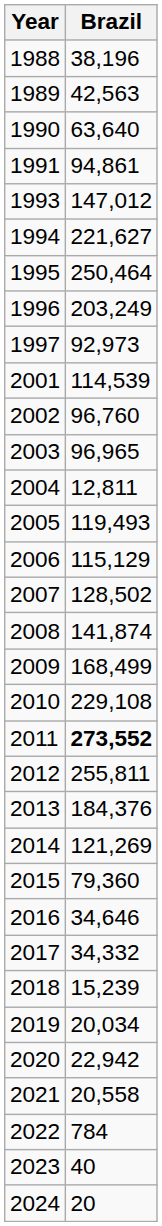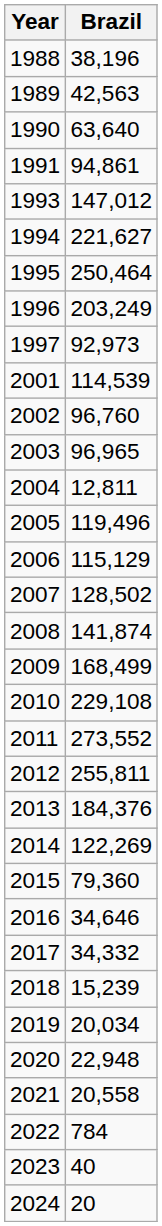 <table class="wikitable">
 <tr>
 <th>Year</th>
 <th>Brazil</th>
 </tr>
 <tr>
 <td>1988</td>
 <td>38,196</td>
 </tr>
 <tr>
 <td>1989</td>
 <td>42,563</td>
 </tr>
 <tr>
 <td>1990</td>
 <td>63,640</td>
 </tr>
 <tr>
 <td>1991</td>
 <td>94,861</td>
 </tr>
 <tr>
 <td>1993</td>
 <td>147,012</td>
 </tr>
 <tr>
 <td>1994</td>
 <td>221,627</td>
 </tr>
 <tr>
 <td>1995</td>
 <td>250,464</td>
 </tr>
 <tr>
 <td>1996</td>
 <td>203,249</td>
 </tr>
 <tr>
 <td>1997</td>
 <td>92,973</td>
 </tr>
 <tr>
 <td>2001</td>
 <td>114,539</td>
 </tr>
 <tr>
 <td>2002</td>
 <td>96,760</td>
 </tr>
 <tr>
 <td>2003</td>
 <td>96,965</td>
 </tr>
 <tr>
 <td>2004</td>
 <td>12,811</td>
 </tr>
 <tr>
 <td>2005</td>
-<td>119,493</td>
+<td>119,496</td>
 </tr>
 <tr>
 <td>2006</td>
 <td>115,129</td>
 </tr>
 <tr>
 <td>2007</td>
 <td>128,502</td>
 </tr>
 <tr>
 <td>2008</td>
 <td>141,874</td>
 </tr>
 <tr>
 <td>2009</td>
 <td>168,499</td>
 </tr>
 <tr>
 <td>2010</td>
 <td>229,108</td>
 </tr>
 <tr>
 <td>2011</td>
-<td><strong>273,552</strong></td>
+<td>273,552</td>
 </tr>
 <tr>
 <td>2012</td>
 <td>255,811</td>
 </tr>
 <tr>
 <td>2013</td>
 <td>184,376</td>
 </tr>
 <tr>
 <td>2014</td>
-<td>121,269</td>
+<td>122,269</td>
 </tr>
 <tr>
 <td>2015</td>
 <td>79,360</td>
 </tr>
 <tr>
 <td>2016</td>
 <td>34,646</td>
 </tr>
 <tr>
 <td>2017</td>
 <td>34,332</td>
 </tr>
 <tr>
 <td>2018</td>
 <td>15,239</td>
 </tr>
 <tr>
 <td>2019</td>
 <td>20,034</td>
 </tr>
 <tr>
 <td>2020</td>
-<td>22,942</td>
+<td>22,948</td>
 </tr>
 <tr>
 <td>2021</td>
 <td>20,558</td>
 </tr>
 <tr>
 <td>2022</td>
 <td>784</td>
 </tr>
 <tr>
 <td>2023</td>
 <td>40</td>
 </tr>
 <tr>
 <td>2024</td>
 <td>20</td>
 </tr>
 </table>
